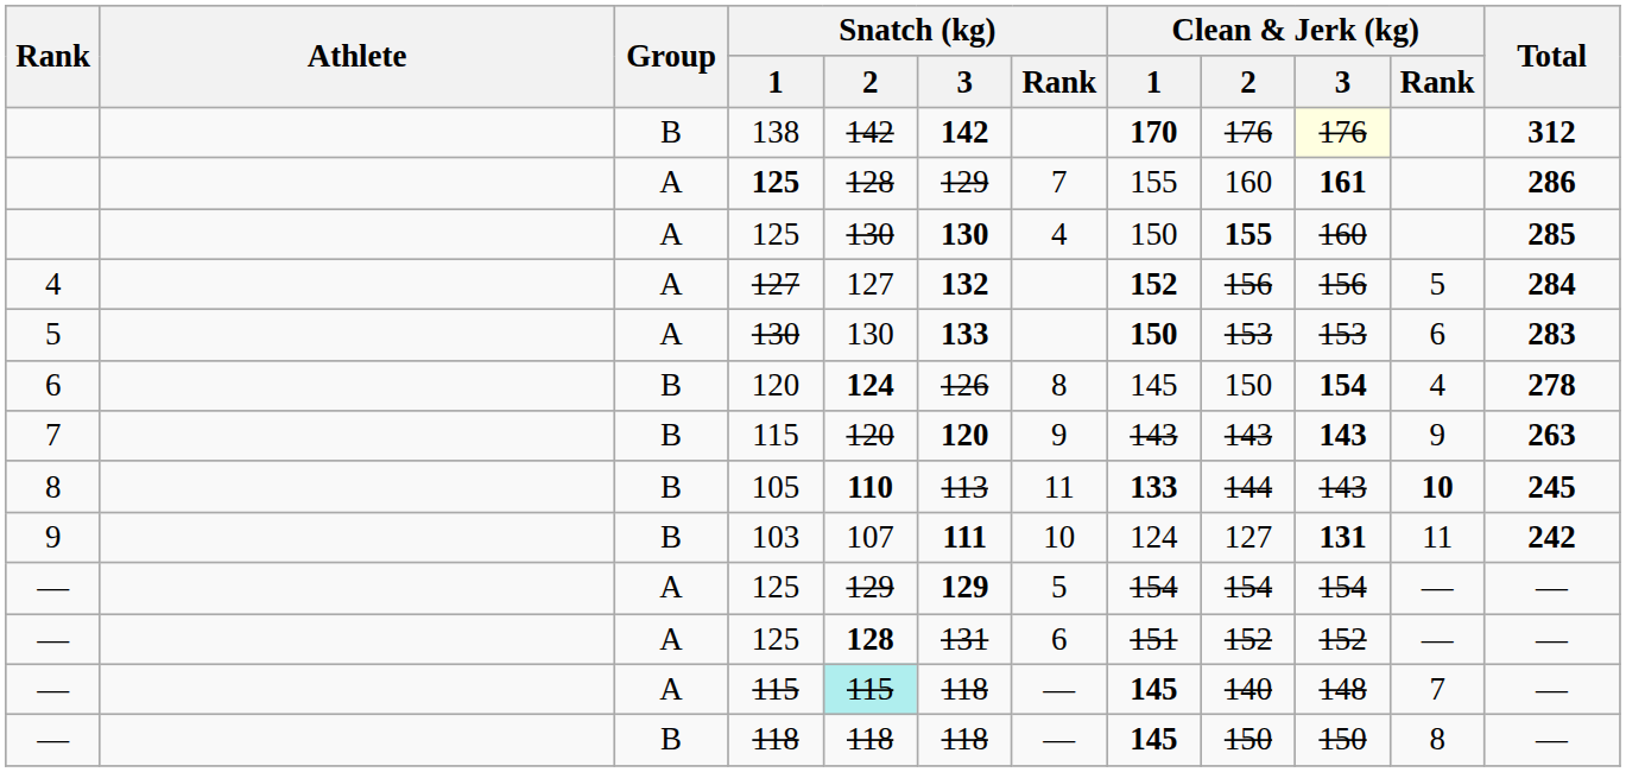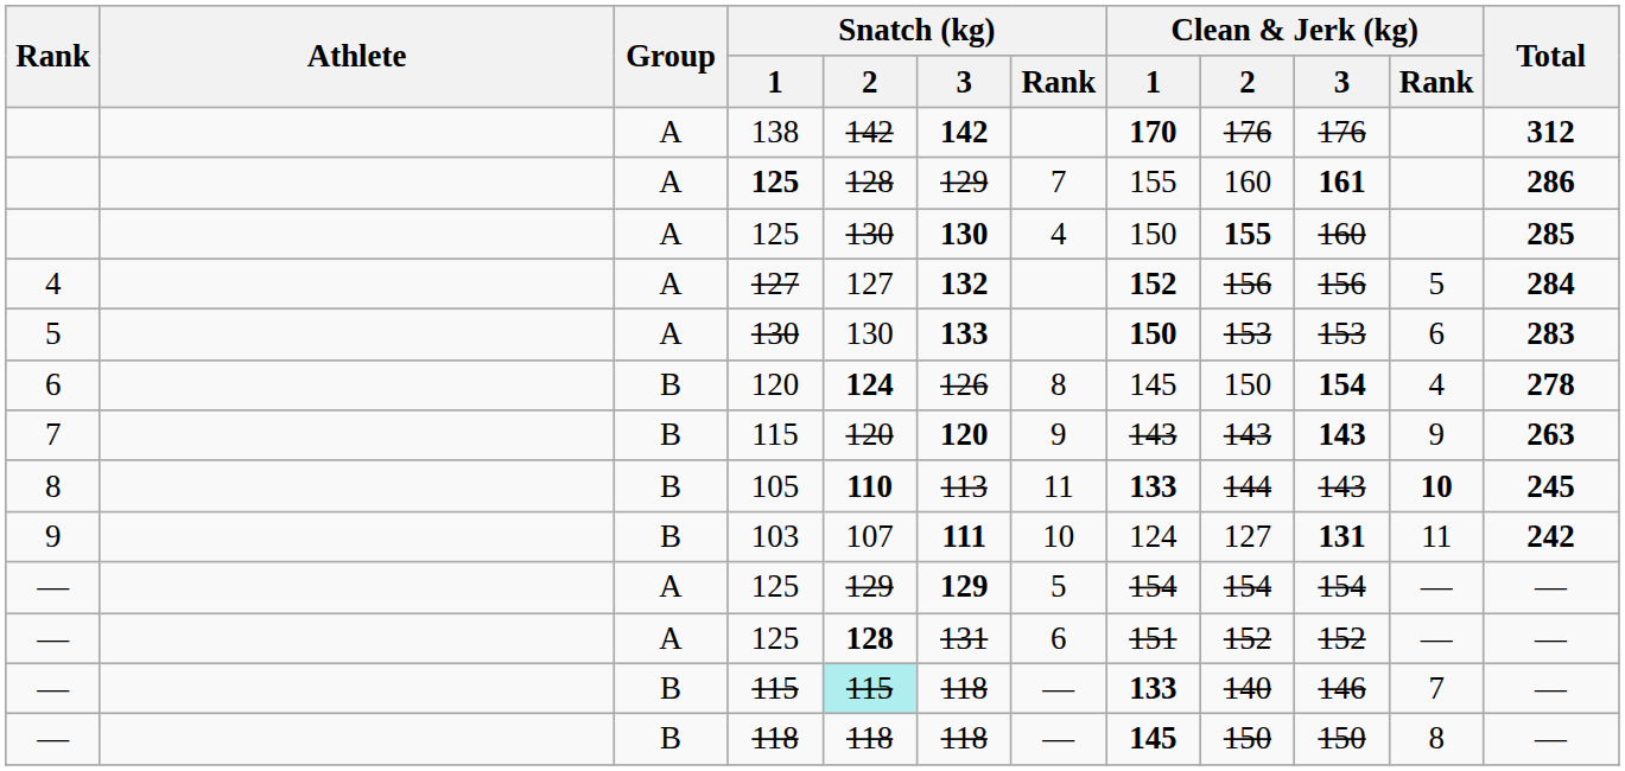 <table class = "wikitable" style="text-align:center;">
 <tr>
 <th rowspan=2 width=40>Rank</th>
 <th rowspan=2 width=250>Athlete</th>
 <th rowspan=2 width=50>Group</th>
 <th colspan=4>Snatch (kg)</th>
 <th colspan=4>Clean & Jerk (kg)</th>
 <th rowspan=2 width=60>Total</th>
 </tr>
 <tr>
 <th width=40>1</th>
 <th width=40>2</th>
 <th width=40>3</th>
 <th width=40>Rank</th>
 <th width=40>1</th>
 <th width=40>2</th>
 <th width=40>3</th>
 <th width=40>Rank</th>
 </tr>
 <tr>
 <td></td>
 <td align=left></td>
-<td>B</td>
+<td>A</td>
 <td>138</td>
 <td><s>142</s></td>
 <td><strong>142</strong></td>
 <td></td>
 <td><strong>170</strong></td>
 <td><s>176</s></td>
-<td style="background: lightyellow;"><s>176</s></td>
+<td><s>176</s></td>
 <td></td>
 <td><strong>312</strong></td>
 </tr>
 <tr>
 <td></td>
 <td align=left></td>
 <td>A</td>
 <td><strong>125</strong></td>
 <td><s>128</s></td>
 <td><s>129</s></td>
 <td>7</td>
 <td>155</td>
 <td>160</td>
 <td><strong>161</strong></td>
 <td></td>
 <td><strong>286</strong></td>
 </tr>
 <tr>
 <td></td>
 <td align=left></td>
 <td>A</td>
 <td>125</td>
 <td><s>130</s></td>
 <td><strong>130</strong></td>
 <td>4</td>
 <td>150</td>
 <td><strong>155</strong></td>
 <td><s>160</s></td>
 <td></td>
 <td><strong>285</strong></td>
 </tr>
 <tr>
 <td>4</td>
 <td align=left></td>
 <td>A</td>
 <td><s>127</s></td>
 <td>127</td>
 <td><strong>132</strong></td>
 <td></td>
 <td><strong>152</strong></td>
 <td><s>156</s></td>
 <td><s>156</s></td>
 <td>5</td>
 <td><strong>284</strong></td>
 </tr>
 <tr>
 <td>5</td>
 <td align=left></td>
 <td>A</td>
 <td><s>130</s></td>
 <td>130</td>
 <td><strong>133</strong></td>
 <td></td>
 <td><strong>150</strong></td>
 <td><s>153</s></td>
 <td><s>153</s></td>
 <td>6</td>
 <td><strong>283</strong></td>
 </tr>
 <tr>
 <td>6</td>
 <td align=left></td>
 <td>B</td>
 <td>120</td>
 <td><strong>124</strong></td>
 <td><s>126</s></td>
 <td>8</td>
 <td>145</td>
 <td>150</td>
 <td><strong>154</strong></td>
 <td>4</td>
 <td><strong>278</strong></td>
 </tr>
 <tr>
 <td>7</td>
 <td align=left></td>
 <td>B</td>
 <td>115</td>
 <td><s>120</s></td>
 <td><strong>120</strong></td>
 <td>9</td>
 <td><s>143</s></td>
 <td><s>143</s></td>
 <td><strong>143</strong></td>
 <td>9</td>
 <td><strong>263</strong></td>
 </tr>
 <tr>
 <td>8</td>
 <td align=left></td>
 <td>B</td>
 <td>105</td>
 <td><strong>110</strong></td>
 <td><s>113</s></td>
 <td>11</td>
 <td><strong>133</strong></td>
 <td><s>144</s></td>
 <td><s>143</s></td>
 <td><strong>10</strong></td>
 <td><strong>245</strong></td>
 </tr>
 <tr>
 <td>9</td>
 <td align=left></td>
 <td>B</td>
 <td>103</td>
 <td>107</td>
 <td><strong>111</strong></td>
 <td>10</td>
 <td>124</td>
 <td>127</td>
 <td><strong>131</strong></td>
 <td>11</td>
 <td><strong>242</strong></td>
 </tr>
 <tr>
 <td>—</td>
 <td align=left></td>
 <td>A</td>
 <td>125</td>
 <td><s>129</s></td>
 <td><strong>129</strong></td>
 <td>5</td>
 <td><s>154</s></td>
 <td><s>154</s></td>
 <td><s>154</s></td>
 <td>—</td>
 <td>—</td>
 </tr>
 <tr>
 <td>—</td>
 <td align=left></td>
 <td>A</td>
 <td>125</td>
 <td><strong>128</strong></td>
 <td><s>131</s></td>
 <td>6</td>
 <td><s>151</s></td>
 <td><s>152</s></td>
 <td><s>152</s></td>
 <td>—</td>
 <td>—</td>
 </tr>
 <tr>
 <td>—</td>
 <td align=left></td>
-<td>A</td>
+<td>B</td>
 <td><s>115</s></td>
 <td style="background: paleturquoise;"><s>115</s></td>
 <td><s>118</s></td>
 <td>—</td>
-<td><strong>145</strong></td>
+<td><strong>133</strong></td>
 <td><s>140</s></td>
-<td><s>148</s></td>
+<td><s>146</s></td>
 <td>7</td>
 <td>—</td>
 </tr>
 <tr>
 <td>—</td>
 <td align=left></td>
 <td>B</td>
 <td><s>118</s></td>
 <td><s>118</s></td>
 <td><s>118</s></td>
 <td>—</td>
 <td><strong>145</strong></td>
 <td><s>150</s></td>
 <td><s>150</s></td>
 <td>8</td>
 <td>—</td>
 </tr>
 </table>
